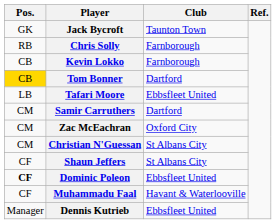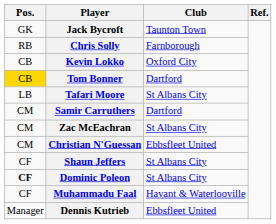 <table class="wikitable plainrowheaders" style="text-align: left">
 <tr>
 <th scope="col">Pos.</th>
 <th scope="col">Player</th>
 <th scope="col">Club</th>
 <th>Ref.</th>
 </tr>
 <tr>
 <td style="text-align:center">GK</td>
 <th scope="row"> Jack Bycroft</th>
 <td><a href='#'>Taunton Town</a></td>
 <td rowspan=12></td>
 </tr>
 <tr>
 <td style="text-align:center">RB</td>
 <th scope="row"> <a href='#'>Chris Solly</a></th>
 <td><a href='#'>Farnborough</a></td>
 </tr>
 <tr>
 <td style="text-align:center">CB</td>
 <th scope="row"> <a href='#'>Kevin Lokko</a></th>
-<td><a href='#'>Farnborough</a></td>
+<td><a href='#'>Oxford City</a></td>
 </tr>
 <tr>
 <td style="background: gold; text-align:center">CB</td>
 <th scope="row"> <a href='#'>Tom Bonner</a></th>
 <td><a href='#'>Dartford</a></td>
 </tr>
 <tr>
 <td style="text-align:center">LB</td>
 <th scope="row"> <a href='#'>Tafari Moore</a></th>
-<td><a href='#'>Ebbsfleet United</a></td>
+<td><a href='#'>St Albans City</a></td>
 </tr>
 <tr>
 <td style="text-align:center">CM</td>
 <th scope="row"> <a href='#'>Samir Carruthers</a></th>
 <td><a href='#'>Dartford</a></td>
 </tr>
 <tr>
 <td style="text-align:center">CM</td>
 <th scope="row"> Zac McEachran</th>
-<td><a href='#'>Oxford City</a></td>
+<td><a href='#'>St Albans City</a></td>
 </tr>
 <tr>
 <td style="text-align:center">CM</td>
 <th scope="row"> <a href='#'>Christian N'Guessan</a></th>
-<td><a href='#'>St Albans City</a></td>
+<td><a href='#'>Ebbsfleet United</a></td>
 </tr>
 <tr>
 <td style="text-align:center">CF</td>
 <th scope="row"> <a href='#'>Shaun Jeffers</a></th>
 <td><a href='#'>St Albans City</a></td>
 </tr>
 <tr>
 <td style="text-align:center"><strong>CF</strong></td>
 <th scope="row"> <a href='#'>Dominic Poleon</a></th>
-<td><a href='#'>Ebbsfleet United</a></td>
+<td><a href='#'>St Albans City</a></td>
 </tr>
 <tr>
 <td style="text-align:center">CF</td>
 <th scope="row"> <a href='#'>Muhammadu Faal</a></th>
 <td><a href='#'>Havant & Waterlooville</a></td>
 </tr>
 <tr>
 <td style="text-align:center">Manager</td>
 <th scope="row"> Dennis Kutrieb</th>
 <td><a href='#'>Ebbsfleet United</a></td>
 </tr>
 </table>
